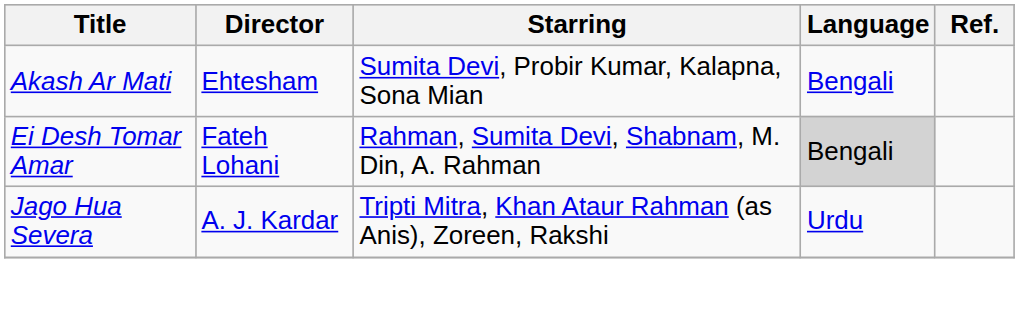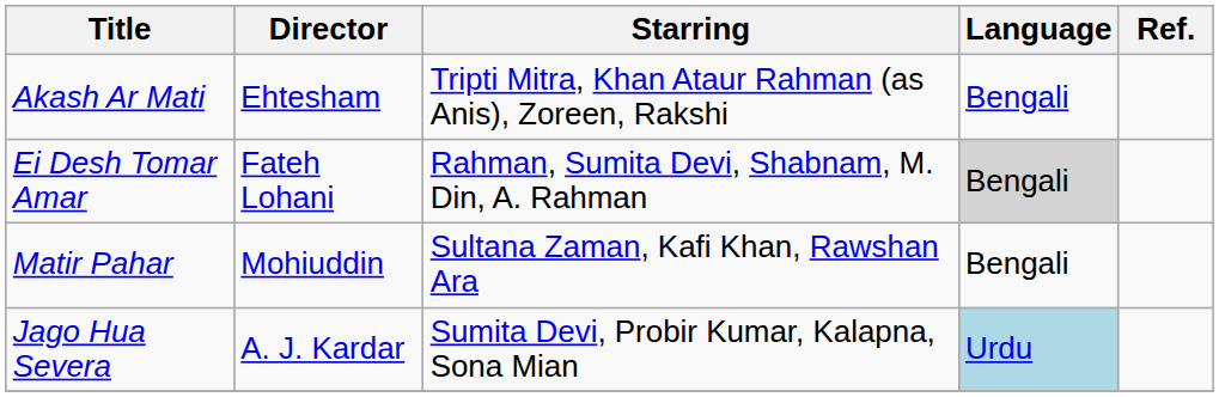 <table class="wikitable sortable" style="width:100%;">
 <tr>
 <th style="width:20%;">Title</th>
 <th style="width:16%;">Director</th>
 <th style="width:48%;">Starring </th>
 <th style="width:8%;">Language</th>
 <th style="width:8%;">Ref.</th>
 </tr>
 <tr>
 <td><em><a href='#'>Akash Ar Mati</a></em></td>
 <td><a href='#'>Ehtesham</a></td>
-<td><a href='#'>Sumita Devi</a>, Probir Kumar, Kalapna, Sona Mian</td>
+<td><a href='#'>Tripti Mitra</a>, <a href='#'>Khan Ataur Rahman</a> (as Anis), Zoreen, Rakshi</td>
 <td><a href='#'>Bengali</a></td>
 <td></td>
 </tr>
 <tr>
 <td><em><a href='#'>Ei Desh Tomar Amar</a></em></td>
 <td><a href='#'>Fateh Lohani</a></td>
 <td><a href='#'>Rahman</a>, <a href='#'>Sumita Devi</a>, <a href='#'>Shabnam</a>, M. Din, A. Rahman</td>
 <td style="background: lightgrey;">Bengali</td>
 <td></td>
 </tr>
 <tr>
+<td><em><a href='#'>Matir Pahar</a></em></td>
+<td><a href='#'>Mohiuddin</a></td>
+<td><a href='#'>Sultana Zaman</a>, Kafi Khan, <a href='#'>Rawshan Ara</a></td>
+<td>Bengali</td>
+<td></td>
+</tr>
+<tr>
 <td><em><a href='#'>Jago Hua Severa</a></em></td>
 <td><a href='#'>A. J. Kardar</a></td>
-<td><a href='#'>Tripti Mitra</a>, <a href='#'>Khan Ataur Rahman</a> (as Anis), Zoreen, Rakshi</td>
-<td><a href='#'>Urdu</a></td>
+<td><a href='#'>Sumita Devi</a>, Probir Kumar, Kalapna, Sona Mian</td>
+<td style="background: lightblue;"><a href='#'>Urdu</a></td>
 <td></td>
 </tr>
 <tr>
 </tr>
 </table>
